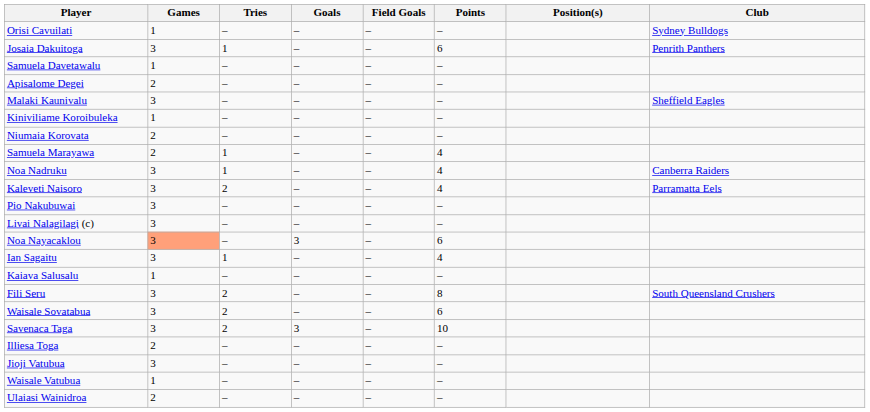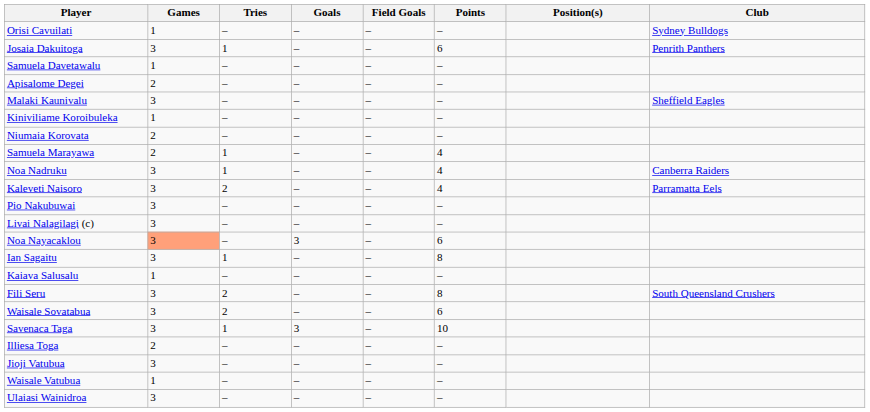 <table class="wikitable sortable">
 <tr>
 <th width=10%>Player</th>
 <th width=5%>Games</th>
 <th width=5%>Tries</th>
 <th width=5%>Goals</th>
 <th width=5%>Field Goals</th>
 <th width=5%>Points</th>
 <th width=10%>Position(s)</th>
 <th width=15%>Club</th>
 </tr>
 <tr>
 <td><a href='#'>Orisi Cavuilati</a></td>
 <td>1</td>
 <td>–</td>
 <td>–</td>
 <td>–</td>
 <td>–</td>
 <td></td>
 <td> <a href='#'>Sydney Bulldogs</a></td>
 </tr>
 <tr>
 <td><a href='#'>Josaia Dakuitoga</a></td>
 <td>3</td>
 <td>1</td>
 <td>–</td>
 <td>–</td>
 <td>6</td>
 <td></td>
 <td> <a href='#'>Penrith Panthers</a></td>
 </tr>
 <tr>
 <td><a href='#'>Samuela Davetawalu</a></td>
 <td>1</td>
 <td>–</td>
 <td>–</td>
 <td>–</td>
 <td>–</td>
 <td></td>
 <td></td>
 </tr>
 <tr>
 <td><a href='#'>Apisalome Degei</a></td>
 <td>2</td>
 <td>–</td>
 <td>–</td>
 <td>–</td>
 <td>–</td>
 <td></td>
 <td></td>
 </tr>
 <tr>
 <td><a href='#'>Malaki Kaunivalu</a></td>
 <td>3</td>
 <td>–</td>
 <td>–</td>
 <td>–</td>
 <td>–</td>
 <td></td>
 <td> <a href='#'>Sheffield Eagles</a></td>
 </tr>
 <tr>
 <td><a href='#'>Kiniviliame Koroibuleka</a></td>
 <td>1</td>
 <td>–</td>
 <td>–</td>
 <td>–</td>
 <td>–</td>
 <td></td>
 <td></td>
 </tr>
 <tr>
 <td><a href='#'>Niumaia Korovata</a></td>
 <td>2</td>
 <td>–</td>
 <td>–</td>
 <td>–</td>
 <td>–</td>
 <td></td>
 <td></td>
 </tr>
 <tr>
 <td><a href='#'>Samuela Marayawa</a></td>
 <td>2</td>
 <td>1</td>
 <td>–</td>
 <td>–</td>
 <td>4</td>
 <td></td>
 <td></td>
 </tr>
 <tr>
 <td><a href='#'>Noa Nadruku</a></td>
 <td>3</td>
 <td>1</td>
 <td>–</td>
 <td>–</td>
 <td>4</td>
 <td></td>
 <td> <a href='#'>Canberra Raiders</a></td>
 </tr>
 <tr>
 <td><a href='#'>Kaleveti Naisoro</a></td>
 <td>3</td>
 <td>2</td>
 <td>–</td>
 <td>–</td>
 <td>4</td>
 <td></td>
 <td> <a href='#'>Parramatta Eels</a></td>
 </tr>
 <tr>
 <td><a href='#'>Pio Nakubuwai</a></td>
 <td>3</td>
 <td>–</td>
 <td>–</td>
 <td>–</td>
 <td>–</td>
 <td></td>
 <td></td>
 </tr>
 <tr>
 <td><a href='#'>Livai Nalagilagi</a> (c)</td>
 <td>3</td>
 <td>–</td>
 <td>–</td>
 <td>–</td>
 <td>–</td>
 <td></td>
 <td></td>
 </tr>
 <tr>
 <td><a href='#'>Noa Nayacaklou</a></td>
 <td style="background: lightsalmon;">3</td>
 <td>–</td>
 <td>3</td>
 <td>–</td>
 <td>6</td>
 <td></td>
 <td></td>
 </tr>
 <tr>
 <td><a href='#'>Ian Sagaitu</a></td>
 <td>3</td>
 <td>1</td>
 <td>–</td>
 <td>–</td>
-<td>4</td>
+<td>8</td>
 <td></td>
 <td></td>
 </tr>
 <tr>
 <td><a href='#'>Kaiava Salusalu</a></td>
 <td>1</td>
 <td>–</td>
 <td>–</td>
 <td>–</td>
 <td>–</td>
 <td></td>
 <td></td>
 </tr>
 <tr>
 <td><a href='#'>Fili Seru</a></td>
 <td>3</td>
 <td>2</td>
 <td>–</td>
 <td>–</td>
 <td>8</td>
 <td></td>
 <td> <a href='#'>South Queensland Crushers</a></td>
 </tr>
 <tr>
 <td><a href='#'>Waisale Sovatabua</a></td>
 <td>3</td>
 <td>2</td>
 <td>–</td>
 <td>–</td>
 <td>6</td>
 <td></td>
 <td></td>
 </tr>
 <tr>
 <td><a href='#'>Savenaca Taga</a></td>
 <td>3</td>
-<td>2</td>
+<td>1</td>
 <td>3</td>
 <td>–</td>
 <td>10</td>
 <td></td>
 <td></td>
 </tr>
 <tr>
 <td><a href='#'>Illiesa Toga</a></td>
 <td>2</td>
 <td>–</td>
 <td>–</td>
 <td>–</td>
 <td>–</td>
 <td></td>
 <td></td>
 </tr>
 <tr>
 <td><a href='#'>Jioji Vatubua</a></td>
 <td>3</td>
 <td>–</td>
 <td>–</td>
 <td>–</td>
 <td>–</td>
 <td></td>
 <td></td>
 </tr>
 <tr>
 <td><a href='#'>Waisale Vatubua</a></td>
 <td>1</td>
 <td>–</td>
 <td>–</td>
 <td>–</td>
 <td>–</td>
 <td></td>
 <td></td>
 </tr>
 <tr>
 <td><a href='#'>Ulaiasi Wainidroa</a></td>
-<td>2</td>
+<td>3</td>
 <td>–</td>
 <td>–</td>
 <td>–</td>
 <td>–</td>
 <td></td>
 <td></td>
 </tr>
 </table>
